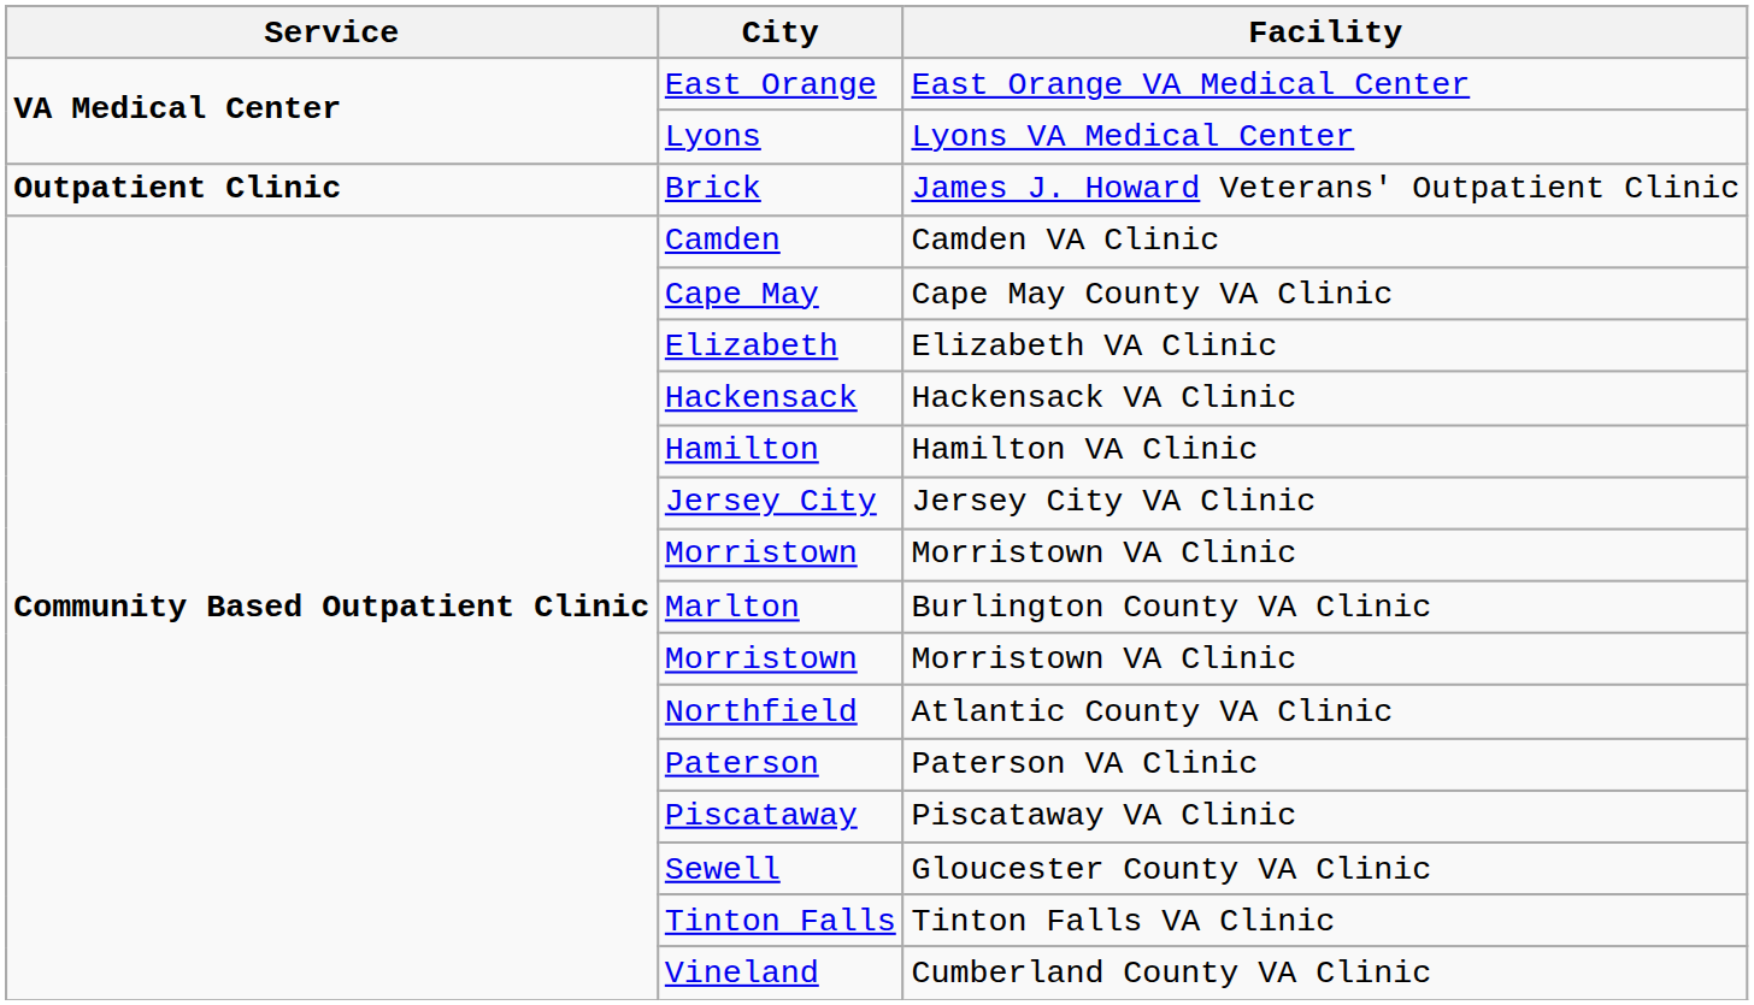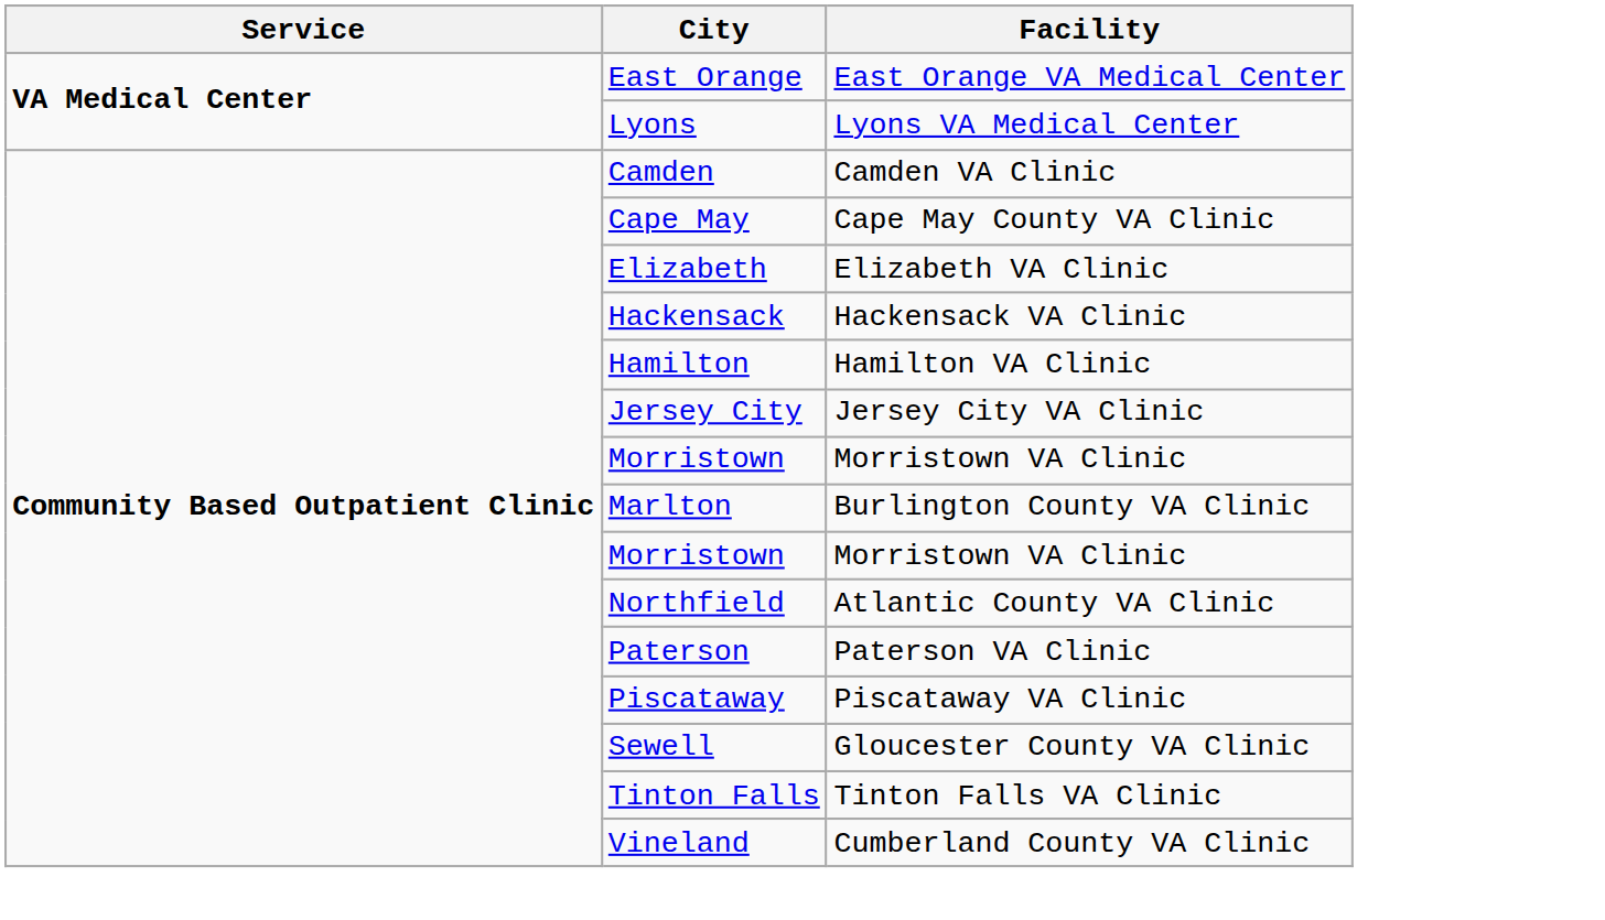 <table class="wikitable">
 <tr>
 <th>Service</th>
 <th>City</th>
 <th>Facility</th>
 </tr>
 <tr>
 <td rowspan=2><strong>VA Medical Center</strong></td>
 <td><a href='#'>East Orange</a></td>
 <td><a href='#'>East Orange VA Medical Center</a></td>
 </tr>
 <tr>
 <td><a href='#'>Lyons</a></td>
 <td><a href='#'>Lyons VA Medical Center</a></td>
-</tr>
-<tr>
-<td><strong>Outpatient Clinic</strong></td>
-<td><a href='#'>Brick</a></td>
-<td><a href='#'>James J. Howard</a> Veterans' Outpatient Clinic</td>
 </tr>
 <tr>
 <td rowspan=15><strong>Community Based Outpatient Clinic</strong></td>
 <td><a href='#'>Camden</a></td>
 <td>Camden VA Clinic</td>
 </tr>
 <tr>
 <td><a href='#'>Cape May</a></td>
 <td>Cape May County VA Clinic</td>
 </tr>
 <tr>
 <td><a href='#'>Elizabeth</a></td>
 <td>Elizabeth VA Clinic</td>
 </tr>
 <tr>
 <td><a href='#'>Hackensack</a></td>
 <td>Hackensack VA Clinic</td>
 </tr>
 <tr>
 <td><a href='#'>Hamilton</a></td>
 <td>Hamilton VA Clinic</td>
 </tr>
 <tr>
 <td><a href='#'>Jersey City</a></td>
 <td>Jersey City VA Clinic</td>
 </tr>
 <tr>
 <td><a href='#'>Morristown</a></td>
 <td>Morristown VA Clinic</td>
 </tr>
 <tr>
 <td><a href='#'>Marlton</a></td>
 <td>Burlington County VA Clinic</td>
 </tr>
 <tr>
 <td><a href='#'>Morristown</a></td>
 <td>Morristown VA Clinic</td>
 </tr>
 <tr>
 <td><a href='#'>Northfield</a></td>
 <td>Atlantic County VA Clinic</td>
 </tr>
 <tr>
 <td><a href='#'>Paterson</a></td>
 <td>Paterson VA Clinic</td>
 </tr>
 <tr>
 <td><a href='#'>Piscataway</a></td>
 <td>Piscataway VA Clinic</td>
 </tr>
 <tr>
 <td><a href='#'>Sewell</a></td>
 <td>Gloucester County VA Clinic</td>
 </tr>
 <tr>
 <td><a href='#'>Tinton Falls</a></td>
 <td>Tinton Falls VA Clinic</td>
 </tr>
 <tr>
 <td><a href='#'>Vineland</a></td>
 <td>Cumberland County VA Clinic</td>
 </tr>
 </table>
